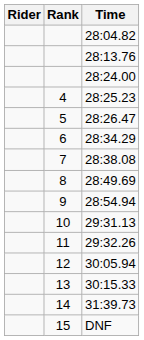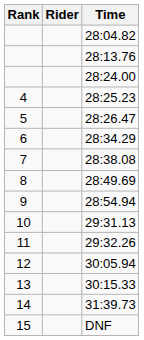 <table class="wikitable" style="font-size:95%" style="width:35em;">
 <tr>
+<th>Rank</th>
 <th>Rider</th>
-<th>Rank</th>
 <th>Time</th>
 </tr>
 <tr>
+<td align=center></td>
 <td></td>
-<td align=center></td>
 <td>28:04.82</td>
 </tr>
 <tr>
+<td align=center></td>
 <td></td>
-<td align=center></td>
 <td>28:13.76</td>
 </tr>
 <tr>
+<td align=center></td>
 <td></td>
-<td align=center></td>
 <td>28:24.00</td>
 </tr>
 <tr>
+<td align=center>4</td>
 <td></td>
-<td align=center>4</td>
 <td>28:25.23</td>
 </tr>
 <tr>
+<td align=center>5</td>
 <td></td>
-<td align=center>5</td>
 <td>28:26.47</td>
 </tr>
 <tr>
+<td align=center>6</td>
 <td></td>
-<td align=center>6</td>
 <td>28:34.29</td>
 </tr>
 <tr>
+<td align=center>7</td>
 <td></td>
-<td align=center>7</td>
 <td>28:38.08</td>
 </tr>
 <tr>
+<td align=center>8</td>
 <td></td>
-<td align=center>8</td>
 <td>28:49.69</td>
 </tr>
 <tr>
+<td align=center>9</td>
 <td></td>
-<td align=center>9</td>
 <td>28:54.94</td>
 </tr>
 <tr>
+<td align=center>10</td>
 <td></td>
-<td align=center>10</td>
 <td>29:31.13</td>
 </tr>
 <tr>
+<td align=center>11</td>
 <td></td>
-<td align=center>11</td>
 <td>29:32.26</td>
 </tr>
 <tr>
+<td align=center>12</td>
 <td></td>
-<td align=center>12</td>
 <td>30:05.94</td>
 </tr>
 <tr>
+<td align=center>13</td>
 <td></td>
-<td align=center>13</td>
 <td>30:15.33</td>
 </tr>
 <tr>
+<td align=center>14</td>
 <td></td>
-<td align=center>14</td>
 <td>31:39.73</td>
 </tr>
 <tr>
+<td align=center>15</td>
 <td></td>
-<td align=center>15</td>
 <td>DNF</td>
 </tr>
 </table>
